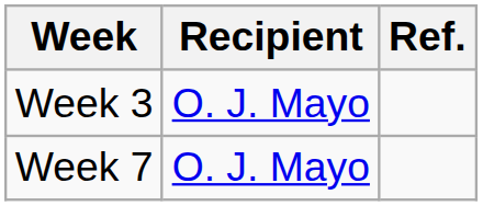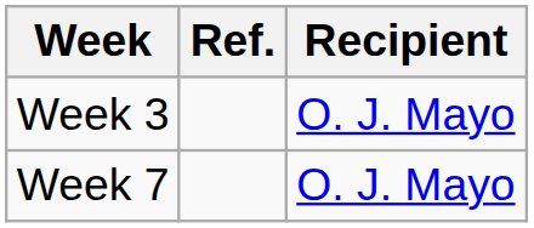 <table class="wikitable">
 <tr>
 <th>Week</th>
+<th>Ref.</th>
 <th>Recipient</th>
-<th>Ref.</th>
 </tr>
 <tr>
 <td>Week 3</td>
+<td></td>
 <td><a href='#'>O. J. Mayo</a></td>
-<td></td>
 </tr>
 <tr>
 <td>Week 7</td>
+<td></td>
 <td><a href='#'>O. J. Mayo</a></td>
-<td></td>
 </tr>
 </table>
